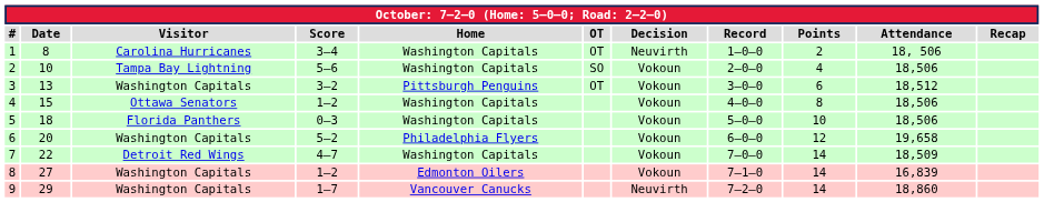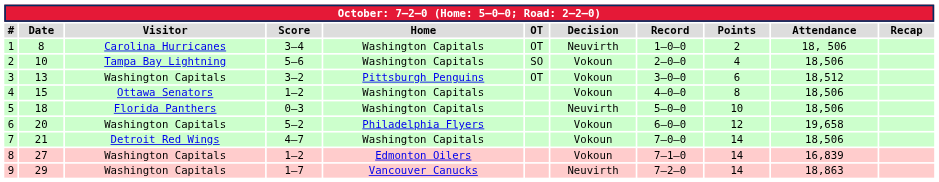 <table class="toccolours collapsible collapsed"  style="width:90%; clear:both; margin:1.5em auto; text-align:center;">
 <tr>
 <th colspan=11 style="background:#e51937; color:white; border:2px solid #002d62">October: 7–2–0 (Home: 5–0–0; Road: 2–2–0)</th>
 </tr>
 <tr style="text-align:center; background:#ddd;">
 <td><strong>#</strong></td>
 <td><strong>Date</strong></td>
 <td><strong>Visitor</strong></td>
 <td><strong>Score</strong></td>
 <td><strong>Home</strong></td>
 <td><strong>OT</strong></td>
 <td><strong>Decision</strong></td>
 <td><strong>Record</strong></td>
 <td><strong>Points</strong></td>
 <td><strong>Attendance</strong></td>
 <td><strong>Recap</strong></td>
 </tr>
 <tr style="text-align:center; background:#cfc;">
 <td>1</td>
 <td>8</td>
 <td><a href='#'>Carolina Hurricanes</a></td>
 <td>3–4</td>
 <td>Washington Capitals</td>
 <td>OT</td>
 <td>Neuvirth</td>
 <td>1–0–0</td>
 <td>2</td>
 <td>18, 506</td>
 <td></td>
 </tr>
 <tr style="text-align:center; background:#cfc;">
 <td>2</td>
 <td>10</td>
 <td><a href='#'>Tampa Bay Lightning</a></td>
 <td>5–6</td>
 <td>Washington Capitals</td>
 <td>SO</td>
 <td>Vokoun</td>
 <td>2–0–0</td>
 <td>4</td>
 <td>18,506</td>
 <td></td>
 </tr>
 <tr style="text-align:center; background:#cfc;">
 <td>3</td>
 <td>13</td>
 <td>Washington Capitals</td>
 <td>3–2</td>
 <td><a href='#'>Pittsburgh Penguins</a></td>
 <td>OT</td>
 <td>Vokoun</td>
 <td>3–0–0</td>
 <td>6</td>
 <td>18,512</td>
 <td></td>
 </tr>
 <tr style="text-align:center; background:#cfc;">
 <td>4</td>
 <td>15</td>
 <td><a href='#'>Ottawa Senators</a></td>
 <td>1–2</td>
 <td>Washington Capitals</td>
 <td></td>
 <td>Vokoun</td>
 <td>4–0–0</td>
 <td>8</td>
 <td>18,506</td>
 <td></td>
 </tr>
 <tr style="text-align:center; background:#cfc;">
 <td>5</td>
 <td>18</td>
 <td><a href='#'>Florida Panthers</a></td>
 <td>0–3</td>
 <td>Washington Capitals</td>
 <td></td>
-<td>Vokoun</td>
+<td>Neuvirth</td>
 <td>5–0–0</td>
 <td>10</td>
 <td>18,506</td>
 <td></td>
 </tr>
 <tr style="text-align:center; background:#cfc;">
 <td>6</td>
 <td>20</td>
 <td>Washington Capitals</td>
 <td>5–2</td>
 <td><a href='#'>Philadelphia Flyers</a></td>
 <td></td>
 <td>Vokoun</td>
 <td>6–0–0</td>
 <td>12</td>
 <td>19,658</td>
 <td></td>
 </tr>
 <tr style="text-align:center; background:#cfc;">
 <td>7</td>
-<td>22</td>
+<td>21</td>
 <td><a href='#'>Detroit Red Wings</a></td>
 <td>4–7</td>
 <td>Washington Capitals</td>
 <td></td>
 <td>Vokoun</td>
 <td>7–0–0</td>
 <td>14</td>
-<td>18,509</td>
+<td>18,506</td>
 <td></td>
 </tr>
 <tr style="text-align:center; background:#fcc;">
 <td>8</td>
 <td>27</td>
 <td>Washington Capitals</td>
 <td>1–2</td>
 <td><a href='#'>Edmonton Oilers</a></td>
 <td></td>
 <td>Vokoun</td>
 <td>7–1–0</td>
 <td>14</td>
 <td>16,839</td>
 <td></td>
 </tr>
 <tr style="text-align:center; background:#fcc;">
 <td>9</td>
 <td>29</td>
 <td>Washington Capitals</td>
 <td>1–7</td>
 <td><a href='#'>Vancouver Canucks</a></td>
 <td></td>
 <td>Neuvirth</td>
 <td>7–2–0</td>
 <td>14</td>
-<td>18,860</td>
+<td>18,863</td>
 <td></td>
 </tr>
 </table>
